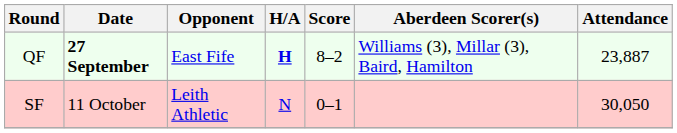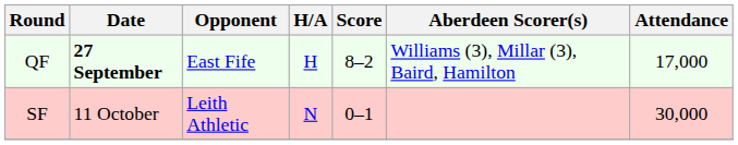 <table class="wikitable" style="text-align:center">
 <tr>
 <th>Round</th>
 <th>Date</th>
 <th>Opponent</th>
 <th>H/A</th>
 <th>Score</th>
 <th>Aberdeen Scorer(s)</th>
 <th>Attendance</th>
 </tr>
 <tr bgcolor=#EEFFEE>
 <td>QF</td>
 <td align=left><strong>27 September</strong></td>
 <td align=left><a href='#'>East Fife</a></td>
-<td><strong><a href='#'>H</a></strong></td>
+<td><a href='#'>H</a></td>
 <td>8–2</td>
 <td align=left><a href='#'>Williams</a> (3), <a href='#'>Millar</a> (3), <a href='#'>Baird</a>, <a href='#'>Hamilton</a></td>
-<td>23,887</td>
+<td>17,000</td>
 </tr>
 <tr bgcolor=#FFCCCC>
 <td>SF</td>
 <td align=left>11 October</td>
 <td align=left><a href='#'>Leith Athletic</a></td>
 <td><a href='#'>N</a></td>
 <td>0–1</td>
 <td align=left></td>
-<td>30,050</td>
+<td>30,000</td>
 </tr>
 <tr>
 </tr>
 </table>
